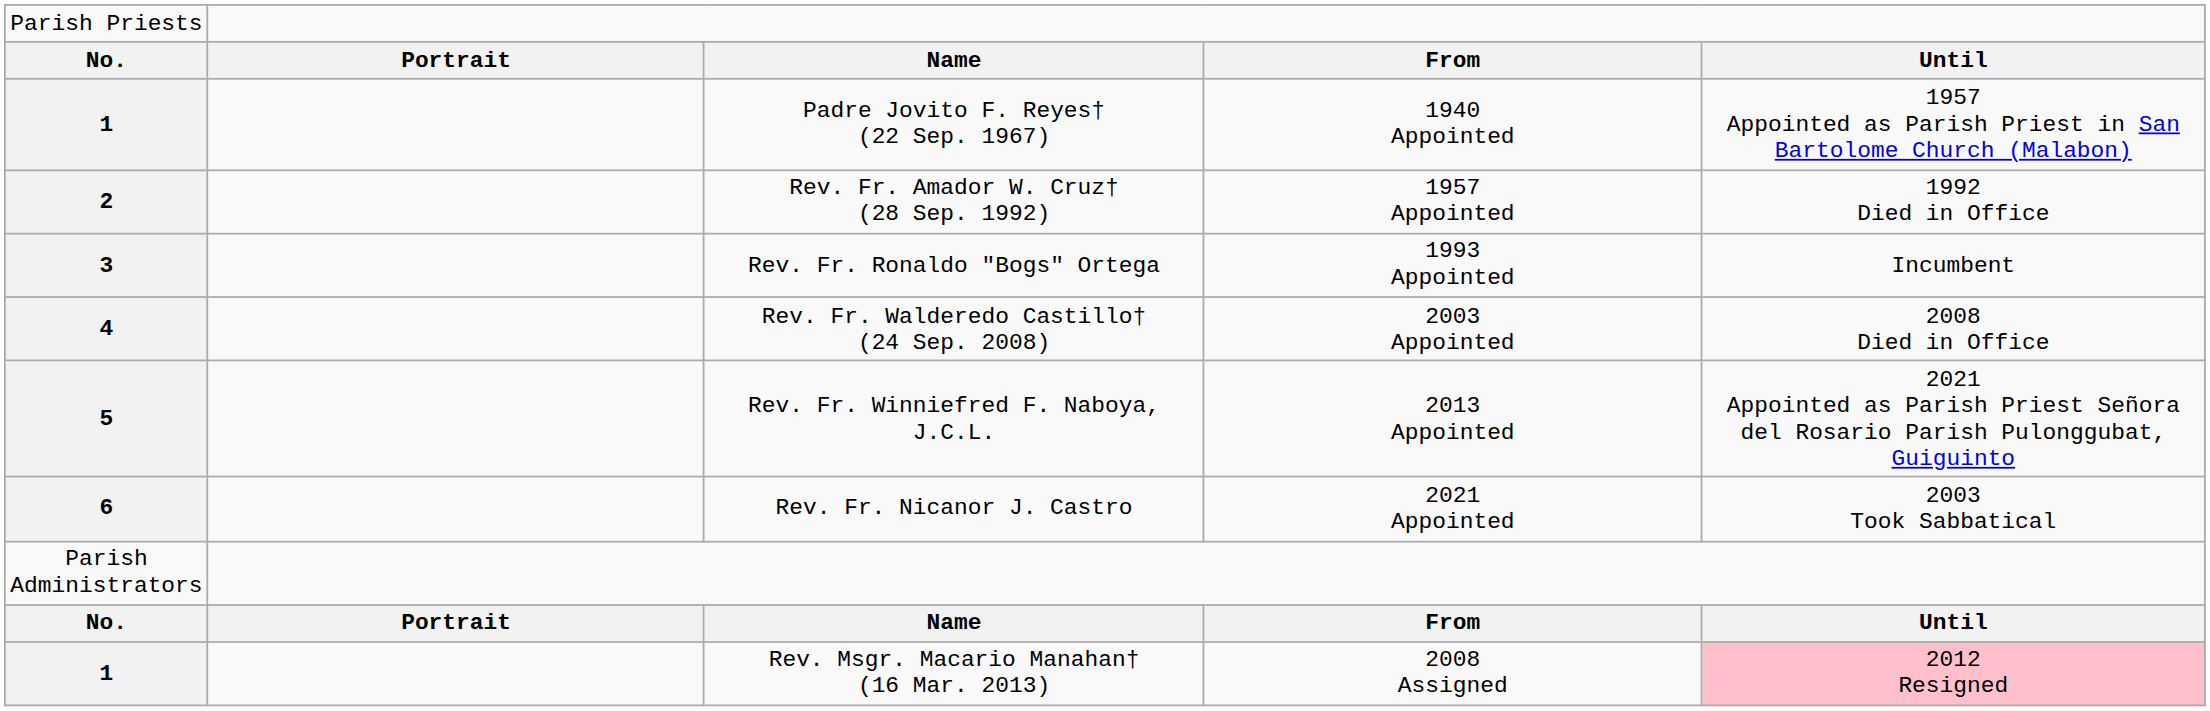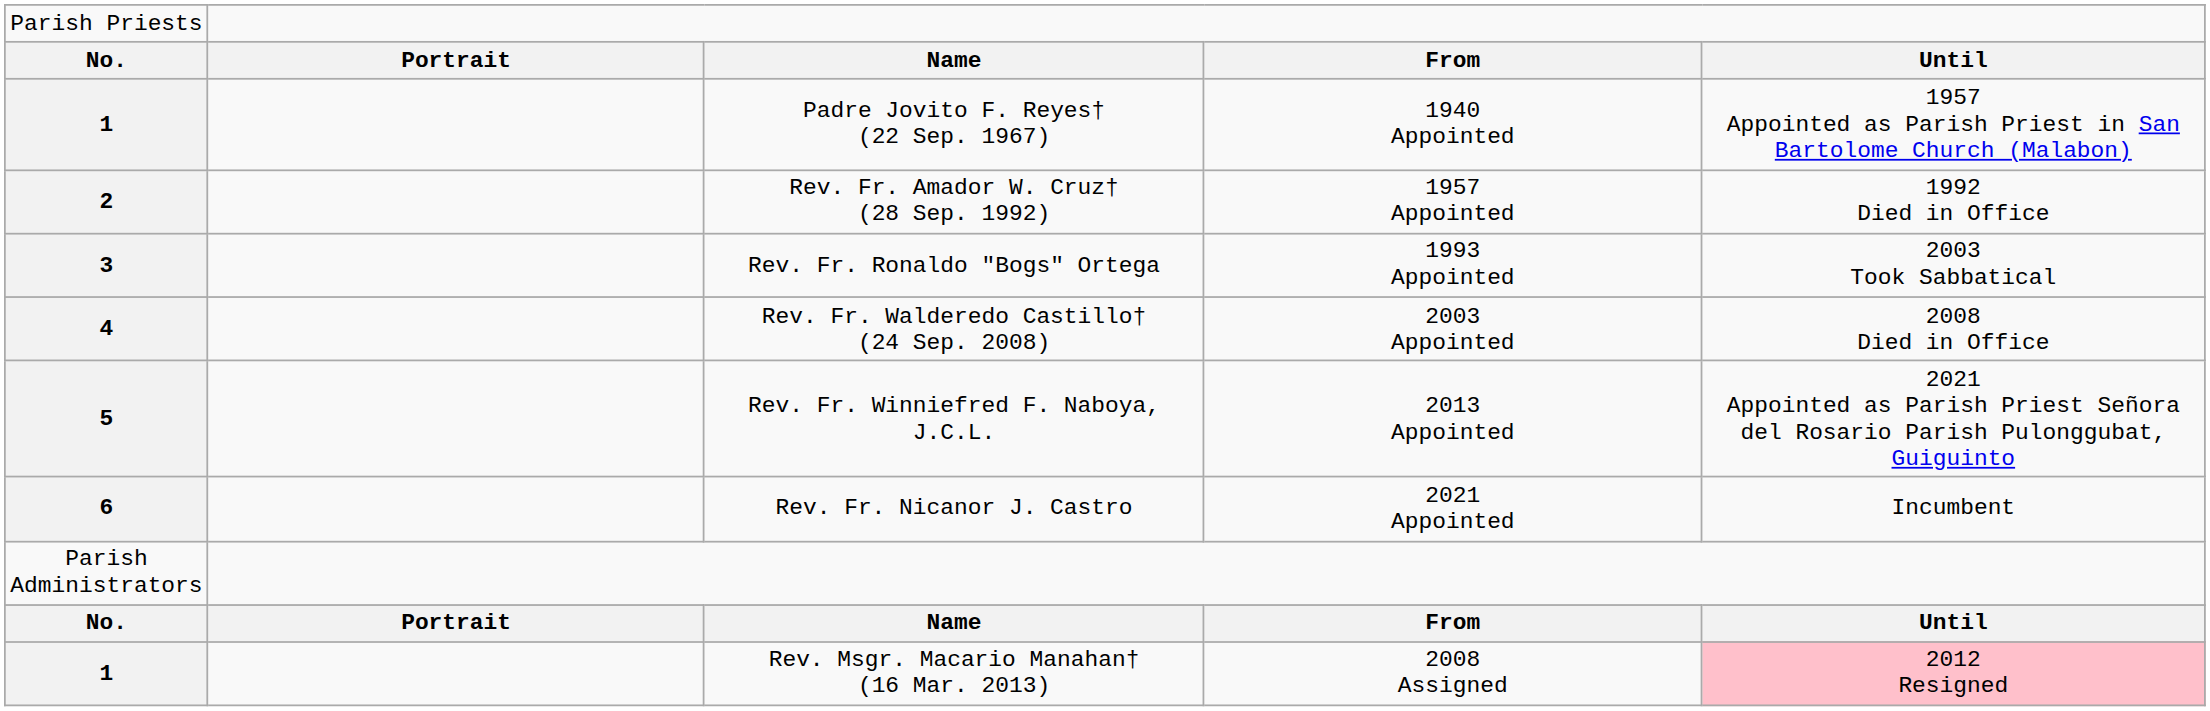 <table class="wikitable" style="text-align:center;">
 <tr>
 <td>Parish Priests</td>
 </tr>
 <tr>
 <th scope="col">No.</th>
 <th scope="col" style="width:25%;">Portrait</th>
 <th scope="col" style="width:25%;">Name</th>
 <th scope="col" style="width:25%;">From</th>
 <th scope="col" style="width:25%;">Until</th>
 </tr>
 <tr>
 <th scope="row">1</th>
 <td></td>
 <td>Padre Jovito F. Reyes† <br> (22 Sep. 1967)</td>
 <td>1940 <br> Appointed</td>
 <td>1957 <br> Appointed as Parish Priest in <a href='#'>San Bartolome Church (Malabon)</a></td>
 </tr>
 <tr>
 <th scope="row">2</th>
 <td></td>
 <td>Rev. Fr. Amador W. Cruz† <br> (28 Sep. 1992)</td>
 <td>1957 <br> Appointed</td>
 <td>1992 <br> Died in Office</td>
 </tr>
 <tr>
 <th scope="row">3</th>
 <td></td>
 <td>Rev. Fr. Ronaldo "Bogs" Ortega</td>
 <td>1993 <br> Appointed</td>
-<td>Incumbent</td>
+<td>2003 <br> Took Sabbatical</td>
 </tr>
 <tr>
 <th scope="row">4</th>
 <td></td>
 <td>Rev. Fr. Walderedo Castillo† <br> (24 Sep. 2008)</td>
 <td>2003 <br> Appointed</td>
 <td>2008 <br> Died in Office</td>
 </tr>
 <tr>
 <th scope="row">5</th>
 <td></td>
 <td>Rev. Fr. Winniefred F. Naboya, J.C.L.</td>
 <td>2013 <br> Appointed</td>
 <td>2021 <br> Appointed as Parish Priest Señora del Rosario Parish Pulonggubat, <a href='#'>Guiguinto</a></td>
 </tr>
 <tr>
 <th scope="row">6</th>
 <td></td>
 <td>Rev. Fr. Nicanor J. Castro</td>
 <td>2021 <br> Appointed</td>
-<td>2003 <br> Took Sabbatical</td>
+<td>Incumbent</td>
 </tr>
 <tr>
 <td>Parish Administrators</td>
 </tr>
 <tr>
 <th scope="col">No.</th>
 <th scope="col" style="width:25%;">Portrait</th>
 <th scope="col" style="width:25%;">Name</th>
 <th scope="col" style="width:25%;">From</th>
 <th scope="col" style="width:25%;">Until</th>
 </tr>
 <tr>
 <th scope="row">1</th>
 <td></td>
 <td>Rev. Msgr. Macario Manahan† <br> (16 Mar. 2013)</td>
 <td>2008 <br> Assigned</td>
 <td style="background: pink;">2012 <br> Resigned</td>
 </tr>
 </table>
